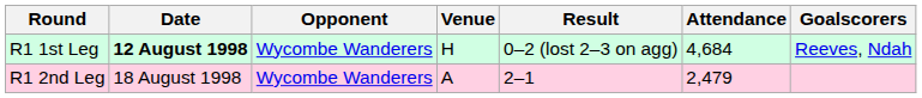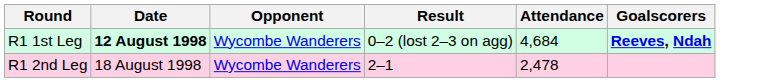 <table class="wikitable">
 <tr>
 <th>Round</th>
 <th>Date</th>
 <th>Opponent</th>
-<th>Venue</th>
 <th>Result</th>
 <th>Attendance</th>
 <th>Goalscorers</th>
 </tr>
 <tr style="background-color: #d0ffe3;">
 <td>R1 1st Leg</td>
 <td><strong>12 August 1998</strong></td>
 <td><a href='#'>Wycombe Wanderers</a></td>
-<td>H</td>
 <td>0–2 (lost 2–3 on agg)</td>
 <td>4,684</td>
-<td><a href='#'>Reeves</a>, <a href='#'>Ndah</a></td>
+<td><strong><a href='#'>Reeves</a>, <a href='#'>Ndah</a></strong></td>
 </tr>
 <tr style="background-color: #ffd0e3;">
 <td>R1 2nd Leg</td>
 <td>18 August 1998</td>
 <td><a href='#'>Wycombe Wanderers</a></td>
-<td>A</td>
 <td>2–1</td>
-<td>2,479</td>
+<td>2,478</td>
 <td></td>
 </tr>
 </table>
